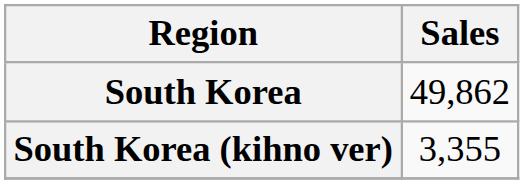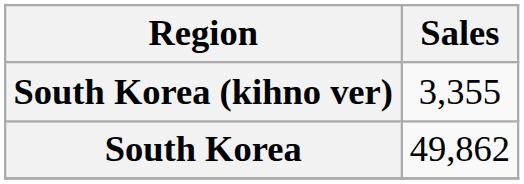 <table class="wikitable plainrowheaders" style="text-align:center;">
 <tr>
 <th>Region</th>
 <th>Sales</th>
 </tr>
 <tr>
+<th scope=row>South Korea (kihno ver)</th>
+<td>3,355</td>
+</tr>
+<tr>
 <th scope=row>South Korea</th>
 <td>49,862</td>
 </tr>
 <tr>
-<th scope=row>South Korea (kihno ver)</th>
-<td>3,355</td>
-</tr>
-<tr>
 </tr>
 </table>
